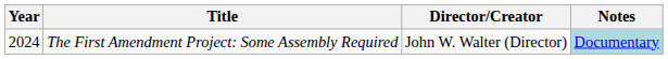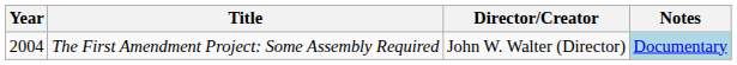 <table class="wikitable">
 <tr>
 <th>Year</th>
 <th>Title</th>
 <th>Director/Creator</th>
 <th>Notes</th>
 </tr>
 <tr>
-<td>2024</td>
+<td>2004</td>
 <td><em>The First Amendment Project: Some Assembly Required</em></td>
 <td>John W. Walter (Director)</td>
 <td style="background: lightblue;"><a href='#'>Documentary</a></td>
 </tr>
 </table>
